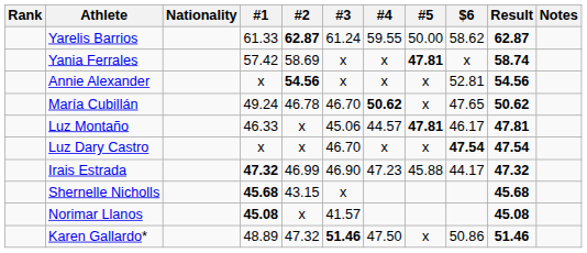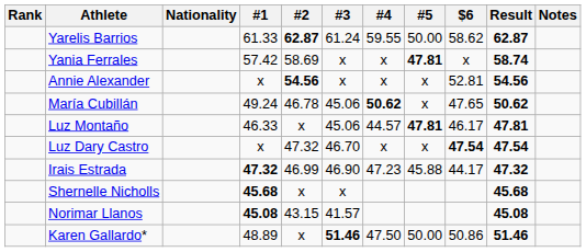 <table class="wikitable sortable" style="text-align:center">
 <tr>
 <th>Rank</th>
 <th>Athlete</th>
 <th>Nationality</th>
 <th>#1</th>
 <th>#2</th>
 <th>#3</th>
 <th>#4</th>
 <th>#5</th>
 <th>$6</th>
 <th>Result</th>
 <th>Notes</th>
 </tr>
 <tr>
 <td></td>
 <td align="left"><a href='#'>Yarelis Barrios</a></td>
 <td align=left></td>
 <td>61.33</td>
 <td><strong>62.87</strong></td>
 <td>61.24</td>
 <td>59.55</td>
 <td>50.00</td>
 <td>58.62</td>
 <td><strong>62.87</strong></td>
 <td></td>
 </tr>
 <tr>
 <td></td>
 <td align="left"><a href='#'>Yania Ferrales</a></td>
 <td align=left></td>
 <td>57.42</td>
 <td>58.69</td>
 <td>x</td>
 <td>x</td>
 <td><strong>47.81</strong></td>
 <td>x</td>
 <td><strong>58.74</strong></td>
 <td></td>
 </tr>
 <tr>
 <td></td>
 <td align="left"><a href='#'>Annie Alexander</a></td>
 <td align=left></td>
 <td>x</td>
 <td><strong>54.56</strong></td>
 <td>x</td>
 <td>x</td>
 <td>x</td>
 <td>52.81</td>
 <td><strong>54.56</strong></td>
 <td></td>
 </tr>
 <tr>
 <td></td>
 <td align="left"><a href='#'>María Cubillán</a></td>
 <td align=left></td>
 <td>49.24</td>
 <td>46.78</td>
-<td>46.70</td>
+<td>45.06</td>
 <td><strong>50.62</strong></td>
 <td>x</td>
 <td>47.65</td>
 <td><strong>50.62</strong></td>
 <td></td>
 </tr>
 <tr>
 <td></td>
 <td align="left"><a href='#'>Luz Montaño</a></td>
 <td align=left></td>
 <td>46.33</td>
 <td>x</td>
 <td>45.06</td>
 <td>44.57</td>
 <td><strong>47.81</strong></td>
 <td>46.17</td>
 <td><strong>47.81</strong></td>
 <td></td>
 </tr>
 <tr>
 <td></td>
 <td align="left"><a href='#'>Luz Dary Castro</a></td>
 <td align=left></td>
 <td>x</td>
-<td>x</td>
+<td>47.32</td>
 <td>46.70</td>
 <td>x</td>
 <td>x</td>
 <td><strong>47.54</strong></td>
 <td><strong>47.54</strong></td>
 <td></td>
 </tr>
 <tr>
 <td></td>
 <td align="left"><a href='#'>Irais Estrada</a></td>
 <td align=left></td>
 <td><strong>47.32</strong></td>
 <td>46.99</td>
 <td>46.90</td>
 <td>47.23</td>
 <td>45.88</td>
 <td>44.17</td>
 <td><strong>47.32</strong></td>
 <td></td>
 </tr>
 <tr>
 <td></td>
 <td align="left"><a href='#'>Shernelle Nicholls</a></td>
 <td align=left></td>
 <td><strong>45.68</strong></td>
-<td>43.15</td>
+<td>x</td>
 <td>x</td>
 <td></td>
 <td></td>
 <td></td>
 <td><strong>45.68</strong></td>
 <td></td>
 </tr>
 <tr>
 <td></td>
 <td align="left"><a href='#'>Norimar Llanos</a></td>
 <td align=left></td>
 <td><strong>45.08</strong></td>
-<td>x</td>
+<td>43.15</td>
 <td>41.57</td>
 <td></td>
 <td></td>
 <td></td>
 <td><strong>45.08</strong></td>
 <td></td>
 </tr>
 <tr>
 <td></td>
 <td align="left"><a href='#'>Karen Gallardo</a>*</td>
 <td align=left></td>
 <td>48.89</td>
-<td>47.32</td>
+<td>x</td>
 <td><strong>51.46</strong></td>
 <td>47.50</td>
-<td>x</td>
+<td>50.00</td>
 <td>50.86</td>
 <td><strong>51.46</strong></td>
 <td></td>
 </tr>
 </table>
